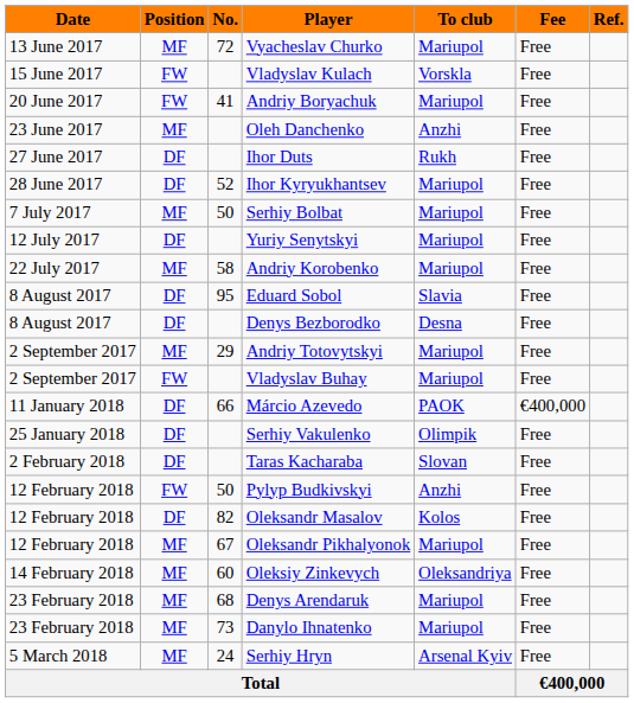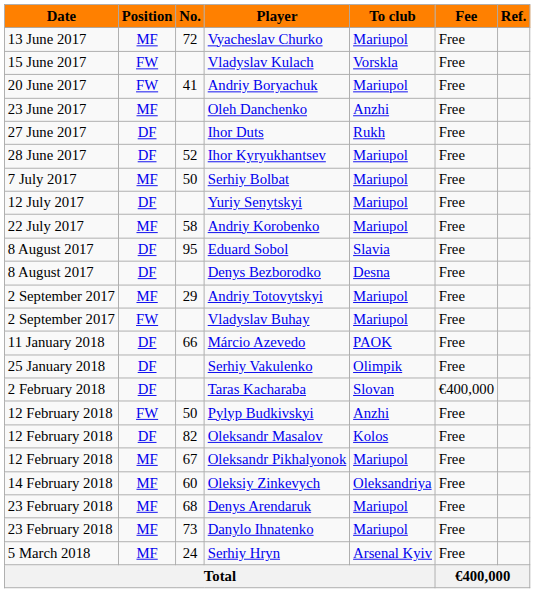 <table class="wikitable sortable">
 <tr>
 <th style="background:#FF8000; color:black;">Date</th>
 <th style="background:#FF8000; color:black;">Position</th>
 <th style="background:#FF8000; color:black;">No.</th>
 <th style="background:#FF8000; color:black;">Player</th>
 <th style="background:#FF8000; color:black;">To club</th>
 <th style="background:#FF8000; color:black;">Fee</th>
 <th style="background:#FF8000; color:black;">Ref.</th>
 </tr>
 <tr>
 <td>13 June 2017</td>
 <td style="text-align:center;"><a href='#'>MF</a></td>
 <td style="text-align:center;">72</td>
 <td style="text-align:left;"> <a href='#'>Vyacheslav Churko</a></td>
 <td style="text-align:left;"> <a href='#'>Mariupol</a></td>
 <td>Free</td>
 <td></td>
 </tr>
 <tr>
 <td>15 June 2017</td>
 <td style="text-align:center;"><a href='#'>FW</a></td>
 <td style="text-align:center;"></td>
 <td style="text-align:left;"> <a href='#'>Vladyslav Kulach</a></td>
 <td style="text-align:left;"> <a href='#'>Vorskla</a></td>
 <td>Free</td>
 <td></td>
 </tr>
 <tr>
 <td>20 June 2017</td>
 <td style="text-align:center;"><a href='#'>FW</a></td>
 <td style="text-align:center;">41</td>
 <td style="text-align:left;"> <a href='#'>Andriy Boryachuk</a></td>
 <td style="text-align:left;"> <a href='#'>Mariupol</a></td>
 <td>Free</td>
 <td></td>
 </tr>
 <tr>
 <td>23 June 2017</td>
 <td style="text-align:center;"><a href='#'>MF</a></td>
 <td style="text-align:center;"></td>
 <td style="text-align:left;"> <a href='#'>Oleh Danchenko</a></td>
 <td style="text-align:left;"> <a href='#'>Anzhi</a></td>
 <td>Free</td>
 <td></td>
 </tr>
 <tr>
 <td>27 June 2017</td>
 <td style="text-align:center;"><a href='#'>DF</a></td>
 <td style="text-align:center;"></td>
 <td style="text-align:left;"> <a href='#'>Ihor Duts</a></td>
 <td style="text-align:left;"> <a href='#'>Rukh</a></td>
 <td>Free</td>
 <td></td>
 </tr>
 <tr>
 <td>28 June 2017</td>
 <td style="text-align:center;"><a href='#'>DF</a></td>
 <td style="text-align:center;">52</td>
 <td style="text-align:left;"> <a href='#'>Ihor Kyryukhantsev</a></td>
 <td style="text-align:left;"> <a href='#'>Mariupol</a></td>
 <td>Free</td>
 <td></td>
 </tr>
 <tr>
 <td>7 July 2017</td>
 <td style="text-align:center;"><a href='#'>MF</a></td>
 <td style="text-align:center;">50</td>
 <td style="text-align:left;"> <a href='#'>Serhiy Bolbat</a></td>
 <td style="text-align:left;"> <a href='#'>Mariupol</a></td>
 <td>Free</td>
 <td></td>
 </tr>
 <tr>
 <td>12 July 2017</td>
 <td style="text-align:center;"><a href='#'>DF</a></td>
 <td style="text-align:center;"></td>
 <td style="text-align:left;"> <a href='#'>Yuriy Senytskyi</a></td>
 <td style="text-align:left;"> <a href='#'>Mariupol</a></td>
 <td>Free</td>
 <td></td>
 </tr>
 <tr>
 <td>22 July 2017</td>
 <td style="text-align:center;"><a href='#'>MF</a></td>
 <td style="text-align:center;">58</td>
 <td style="text-align:left;"> <a href='#'>Andriy Korobenko</a></td>
 <td style="text-align:left;"> <a href='#'>Mariupol</a></td>
 <td>Free</td>
 <td></td>
 </tr>
 <tr>
 <td>8 August 2017</td>
 <td style="text-align:center;"><a href='#'>DF</a></td>
 <td style="text-align:center;">95</td>
 <td style="text-align:left;"> <a href='#'>Eduard Sobol</a></td>
 <td style="text-align:left;"> <a href='#'>Slavia</a></td>
 <td>Free</td>
 <td></td>
 </tr>
 <tr>
 <td>8 August 2017</td>
 <td style="text-align:center;"><a href='#'>DF</a></td>
 <td style="text-align:center;"></td>
 <td style="text-align:left;"> <a href='#'>Denys Bezborodko</a></td>
 <td style="text-align:left;"> <a href='#'>Desna</a></td>
 <td>Free</td>
 <td></td>
 </tr>
 <tr>
 <td>2 September 2017</td>
 <td style="text-align:center;"><a href='#'>MF</a></td>
 <td style="text-align:center;">29</td>
 <td style="text-align:left;"> <a href='#'>Andriy Totovytskyi</a></td>
 <td style="text-align:left;"> <a href='#'>Mariupol</a></td>
 <td>Free</td>
 <td></td>
 </tr>
 <tr>
 <td>2 September 2017</td>
 <td style="text-align:center;"><a href='#'>FW</a></td>
 <td style="text-align:center;"></td>
 <td style="text-align:left;"> <a href='#'>Vladyslav Buhay</a></td>
 <td style="text-align:left;"> <a href='#'>Mariupol</a></td>
 <td>Free</td>
 <td></td>
 </tr>
 <tr>
 <td>11 January 2018</td>
 <td style="text-align:center;"><a href='#'>DF</a></td>
 <td style="text-align:center;">66</td>
 <td style="text-align:left;"> <a href='#'>Márcio Azevedo</a></td>
 <td style="text-align:left;"> <a href='#'>PAOK</a></td>
-<td>€400,000</td>
+<td>Free</td>
 <td></td>
 </tr>
 <tr>
 <td>25 January 2018</td>
 <td style="text-align:center;"><a href='#'>DF</a></td>
 <td style="text-align:center;"></td>
 <td style="text-align:left;"> <a href='#'>Serhiy Vakulenko</a></td>
 <td style="text-align:left;"> <a href='#'>Olimpik</a></td>
 <td>Free</td>
 <td></td>
 </tr>
 <tr>
 <td>2 February 2018</td>
 <td style="text-align:center;"><a href='#'>DF</a></td>
 <td style="text-align:center;"></td>
 <td style="text-align:left;"> <a href='#'>Taras Kacharaba</a></td>
 <td style="text-align:left;"> <a href='#'>Slovan</a></td>
-<td>Free</td>
+<td>€400,000</td>
 <td></td>
 </tr>
 <tr>
 <td>12 February 2018</td>
 <td style="text-align:center;"><a href='#'>FW</a></td>
 <td style="text-align:center;">50</td>
 <td style="text-align:left;"> <a href='#'>Pylyp Budkivskyi</a></td>
 <td style="text-align:left;"> <a href='#'>Anzhi</a></td>
 <td>Free</td>
 <td></td>
 </tr>
 <tr>
 <td>12 February 2018</td>
 <td style="text-align:center;"><a href='#'>DF</a></td>
 <td style="text-align:center;">82</td>
 <td style="text-align:left;"> <a href='#'>Oleksandr Masalov</a></td>
 <td style="text-align:left;"> <a href='#'>Kolos</a></td>
 <td>Free</td>
 <td></td>
 </tr>
 <tr>
 <td>12 February 2018</td>
 <td style="text-align:center;"><a href='#'>MF</a></td>
 <td style="text-align:center;">67</td>
 <td style="text-align:left;"> <a href='#'>Oleksandr Pikhalyonok</a></td>
 <td style="text-align:left;"> <a href='#'>Mariupol</a></td>
 <td>Free</td>
 <td></td>
 </tr>
 <tr>
 <td>14 February 2018</td>
 <td style="text-align:center;"><a href='#'>MF</a></td>
 <td style="text-align:center;">60</td>
 <td style="text-align:left;"> <a href='#'>Oleksiy Zinkevych</a></td>
 <td style="text-align:left;"> <a href='#'>Oleksandriya</a></td>
 <td>Free</td>
 <td></td>
 </tr>
 <tr>
 <td>23 February 2018</td>
 <td style="text-align:center;"><a href='#'>MF</a></td>
 <td style="text-align:center;">68</td>
 <td style="text-align:left;"> <a href='#'>Denys Arendaruk</a></td>
 <td style="text-align:left;"> <a href='#'>Mariupol</a></td>
 <td>Free</td>
 <td></td>
 </tr>
 <tr>
 <td>23 February 2018</td>
 <td style="text-align:center;"><a href='#'>MF</a></td>
 <td style="text-align:center;">73</td>
 <td style="text-align:left;"> <a href='#'>Danylo Ihnatenko</a></td>
 <td style="text-align:left;"> <a href='#'>Mariupol</a></td>
 <td>Free</td>
 <td></td>
 </tr>
 <tr>
 <td>5 March 2018</td>
 <td style="text-align:center;"><a href='#'>MF</a></td>
 <td style="text-align:center;">24</td>
 <td style="text-align:left;"> <a href='#'>Serhiy Hryn</a></td>
 <td style="text-align:left;"> <a href='#'>Arsenal Kyiv</a></td>
 <td>Free</td>
 <td></td>
 </tr>
 <tr>
 <th colspan="5">Total</th>
 <th colspan="2">€400,000</th>
 </tr>
 </table>
